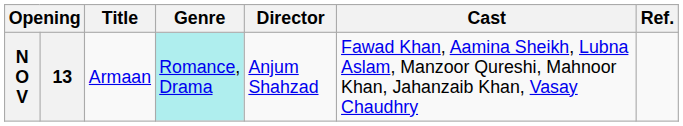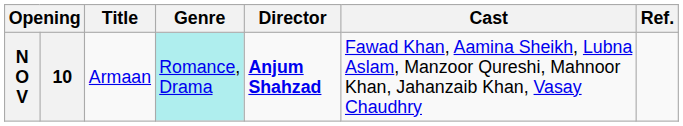 <table class="wikitable">
 <tr>
 <th colspan="2">Opening</th>
 <th>Title</th>
 <th>Genre</th>
 <th>Director</th>
 <th>Cast</th>
 <th>Ref.</th>
 </tr>
 <tr>
 <th>N<br>O<br>V</th>
-<th>13</th>
+<th>10</th>
 <td><a href='#'>Armaan</a></td>
 <td style="background: paleturquoise;"><a href='#'>Romance</a>,<br><a href='#'>Drama</a></td>
-<td><a href='#'>Anjum Shahzad</a></td>
+<td><strong><a href='#'>Anjum Shahzad</a></strong></td>
 <td><a href='#'>Fawad Khan</a>, <a href='#'>Aamina Sheikh</a>, <a href='#'>Lubna Aslam</a>, Manzoor Qureshi, Mahnoor Khan, Jahanzaib Khan, <a href='#'>Vasay Chaudhry</a></td>
 <td></td>
 </tr>
 </table>
